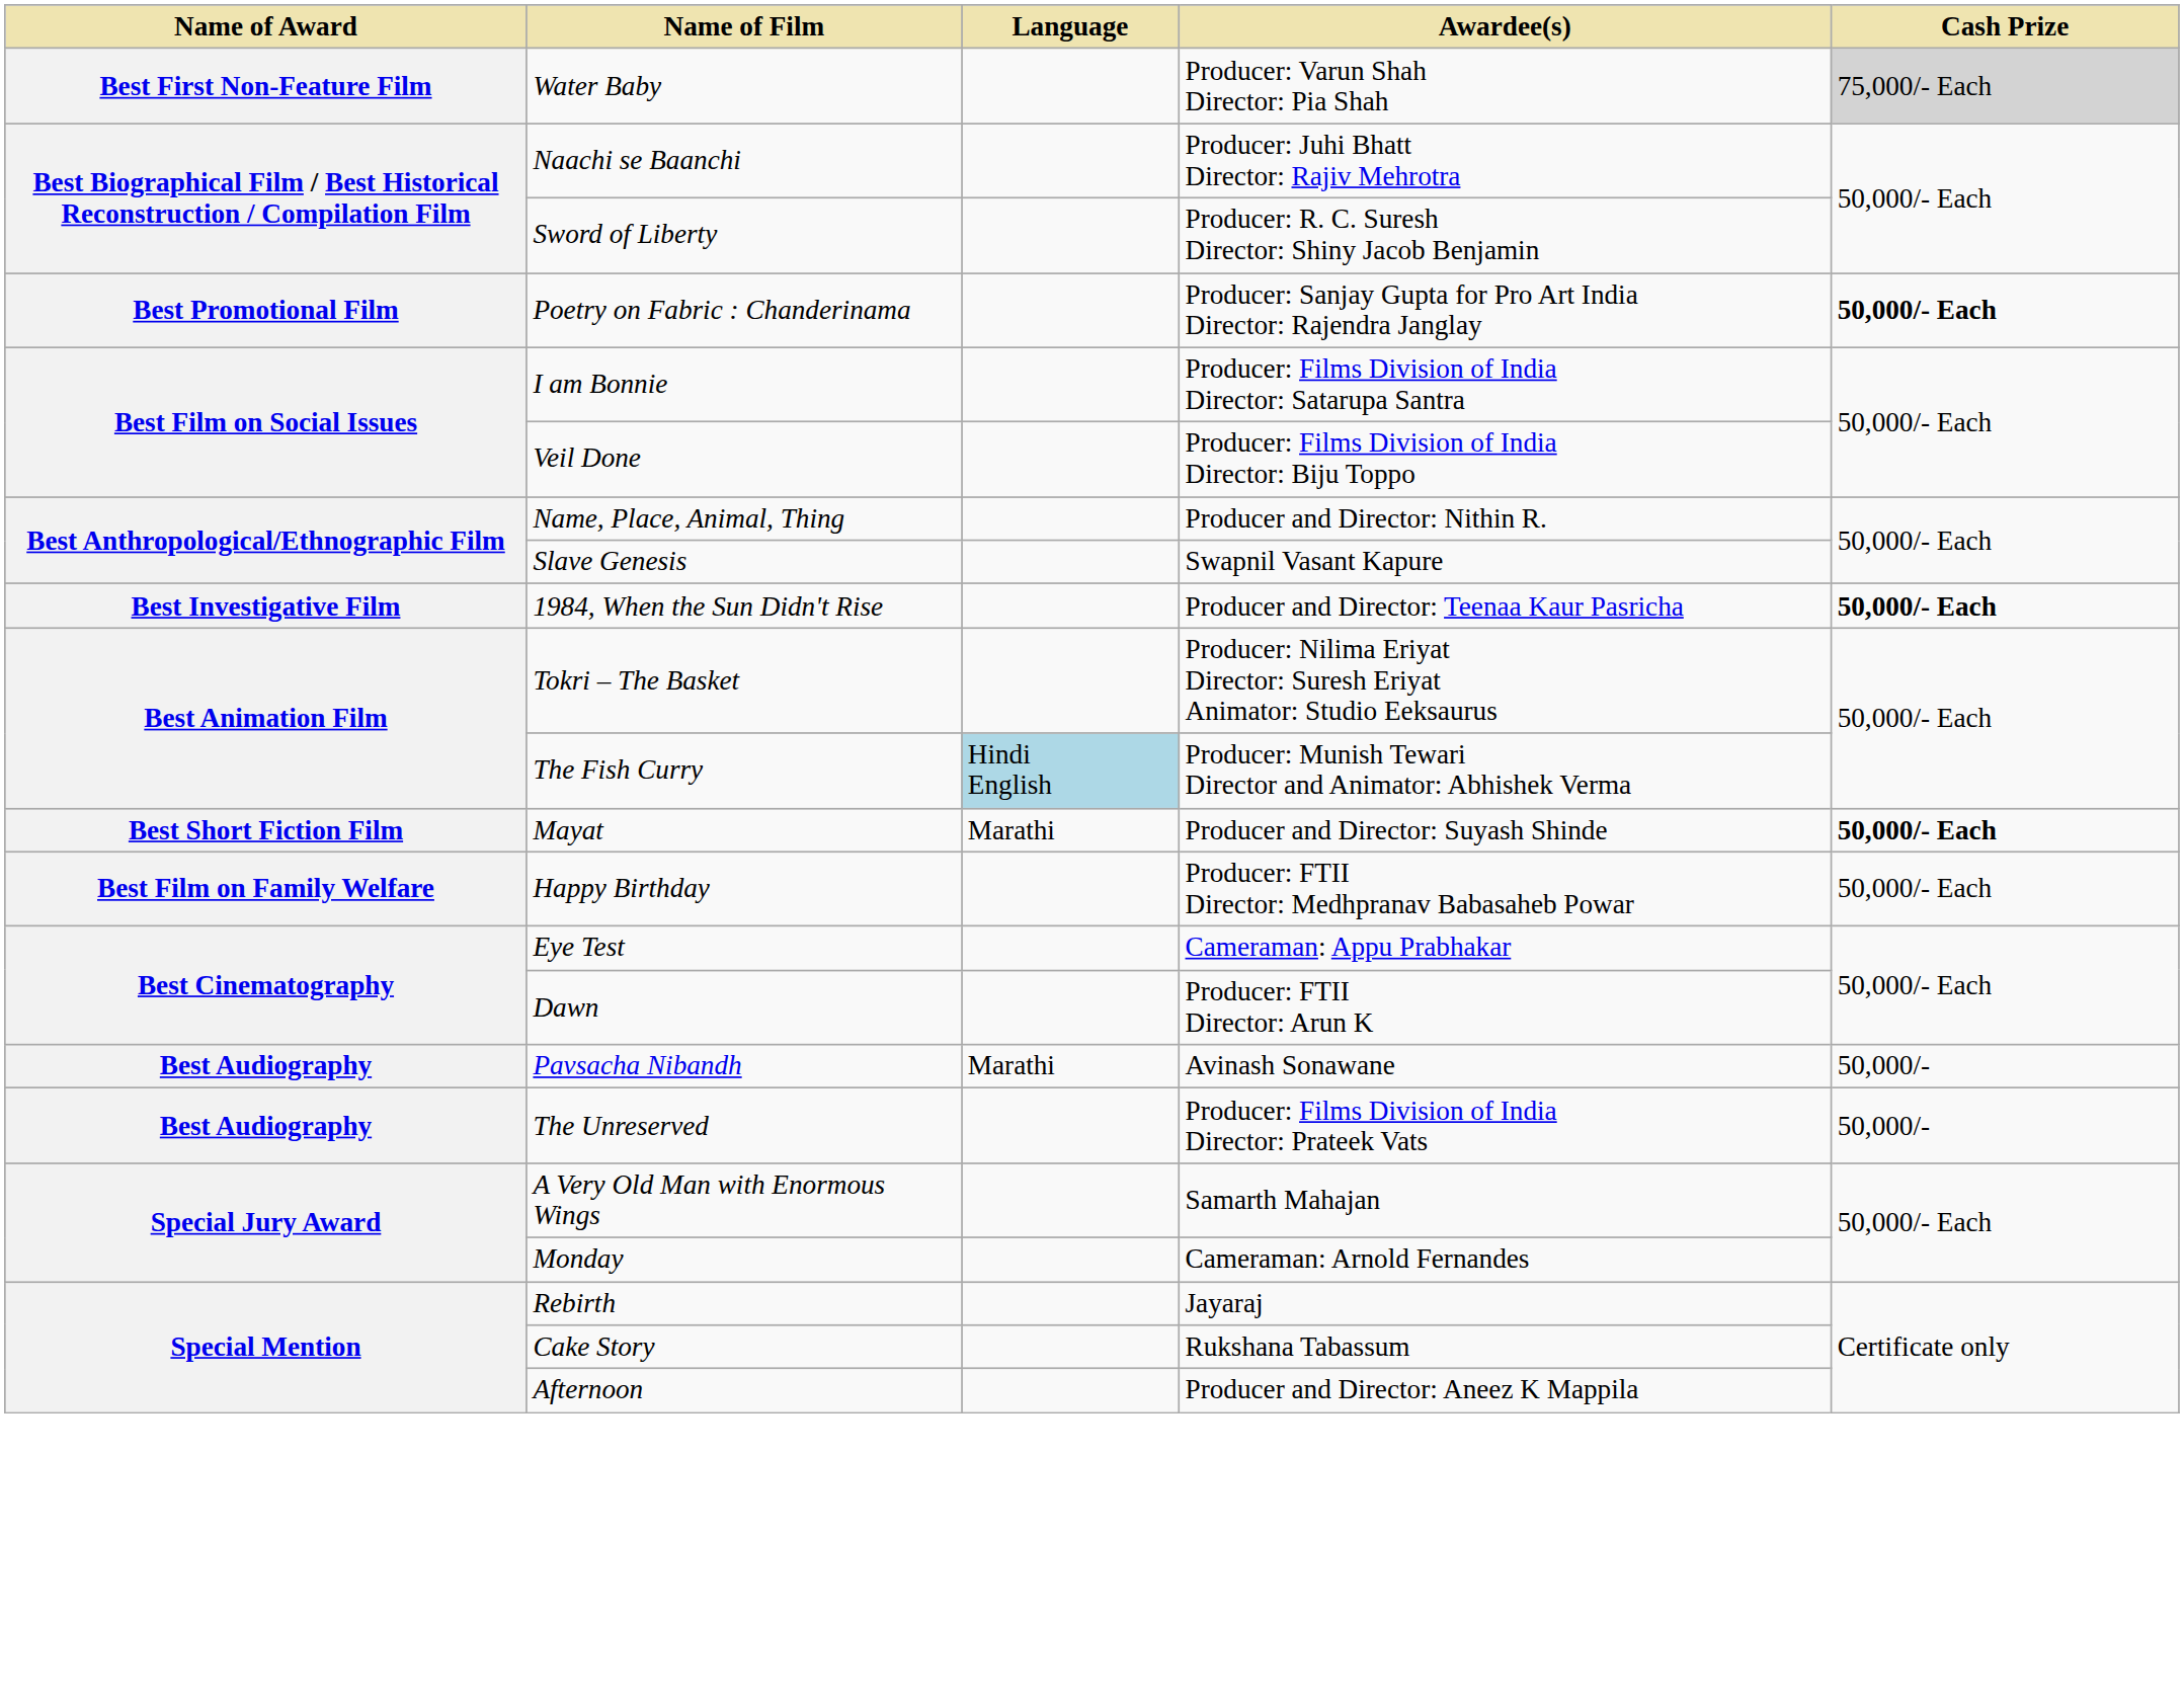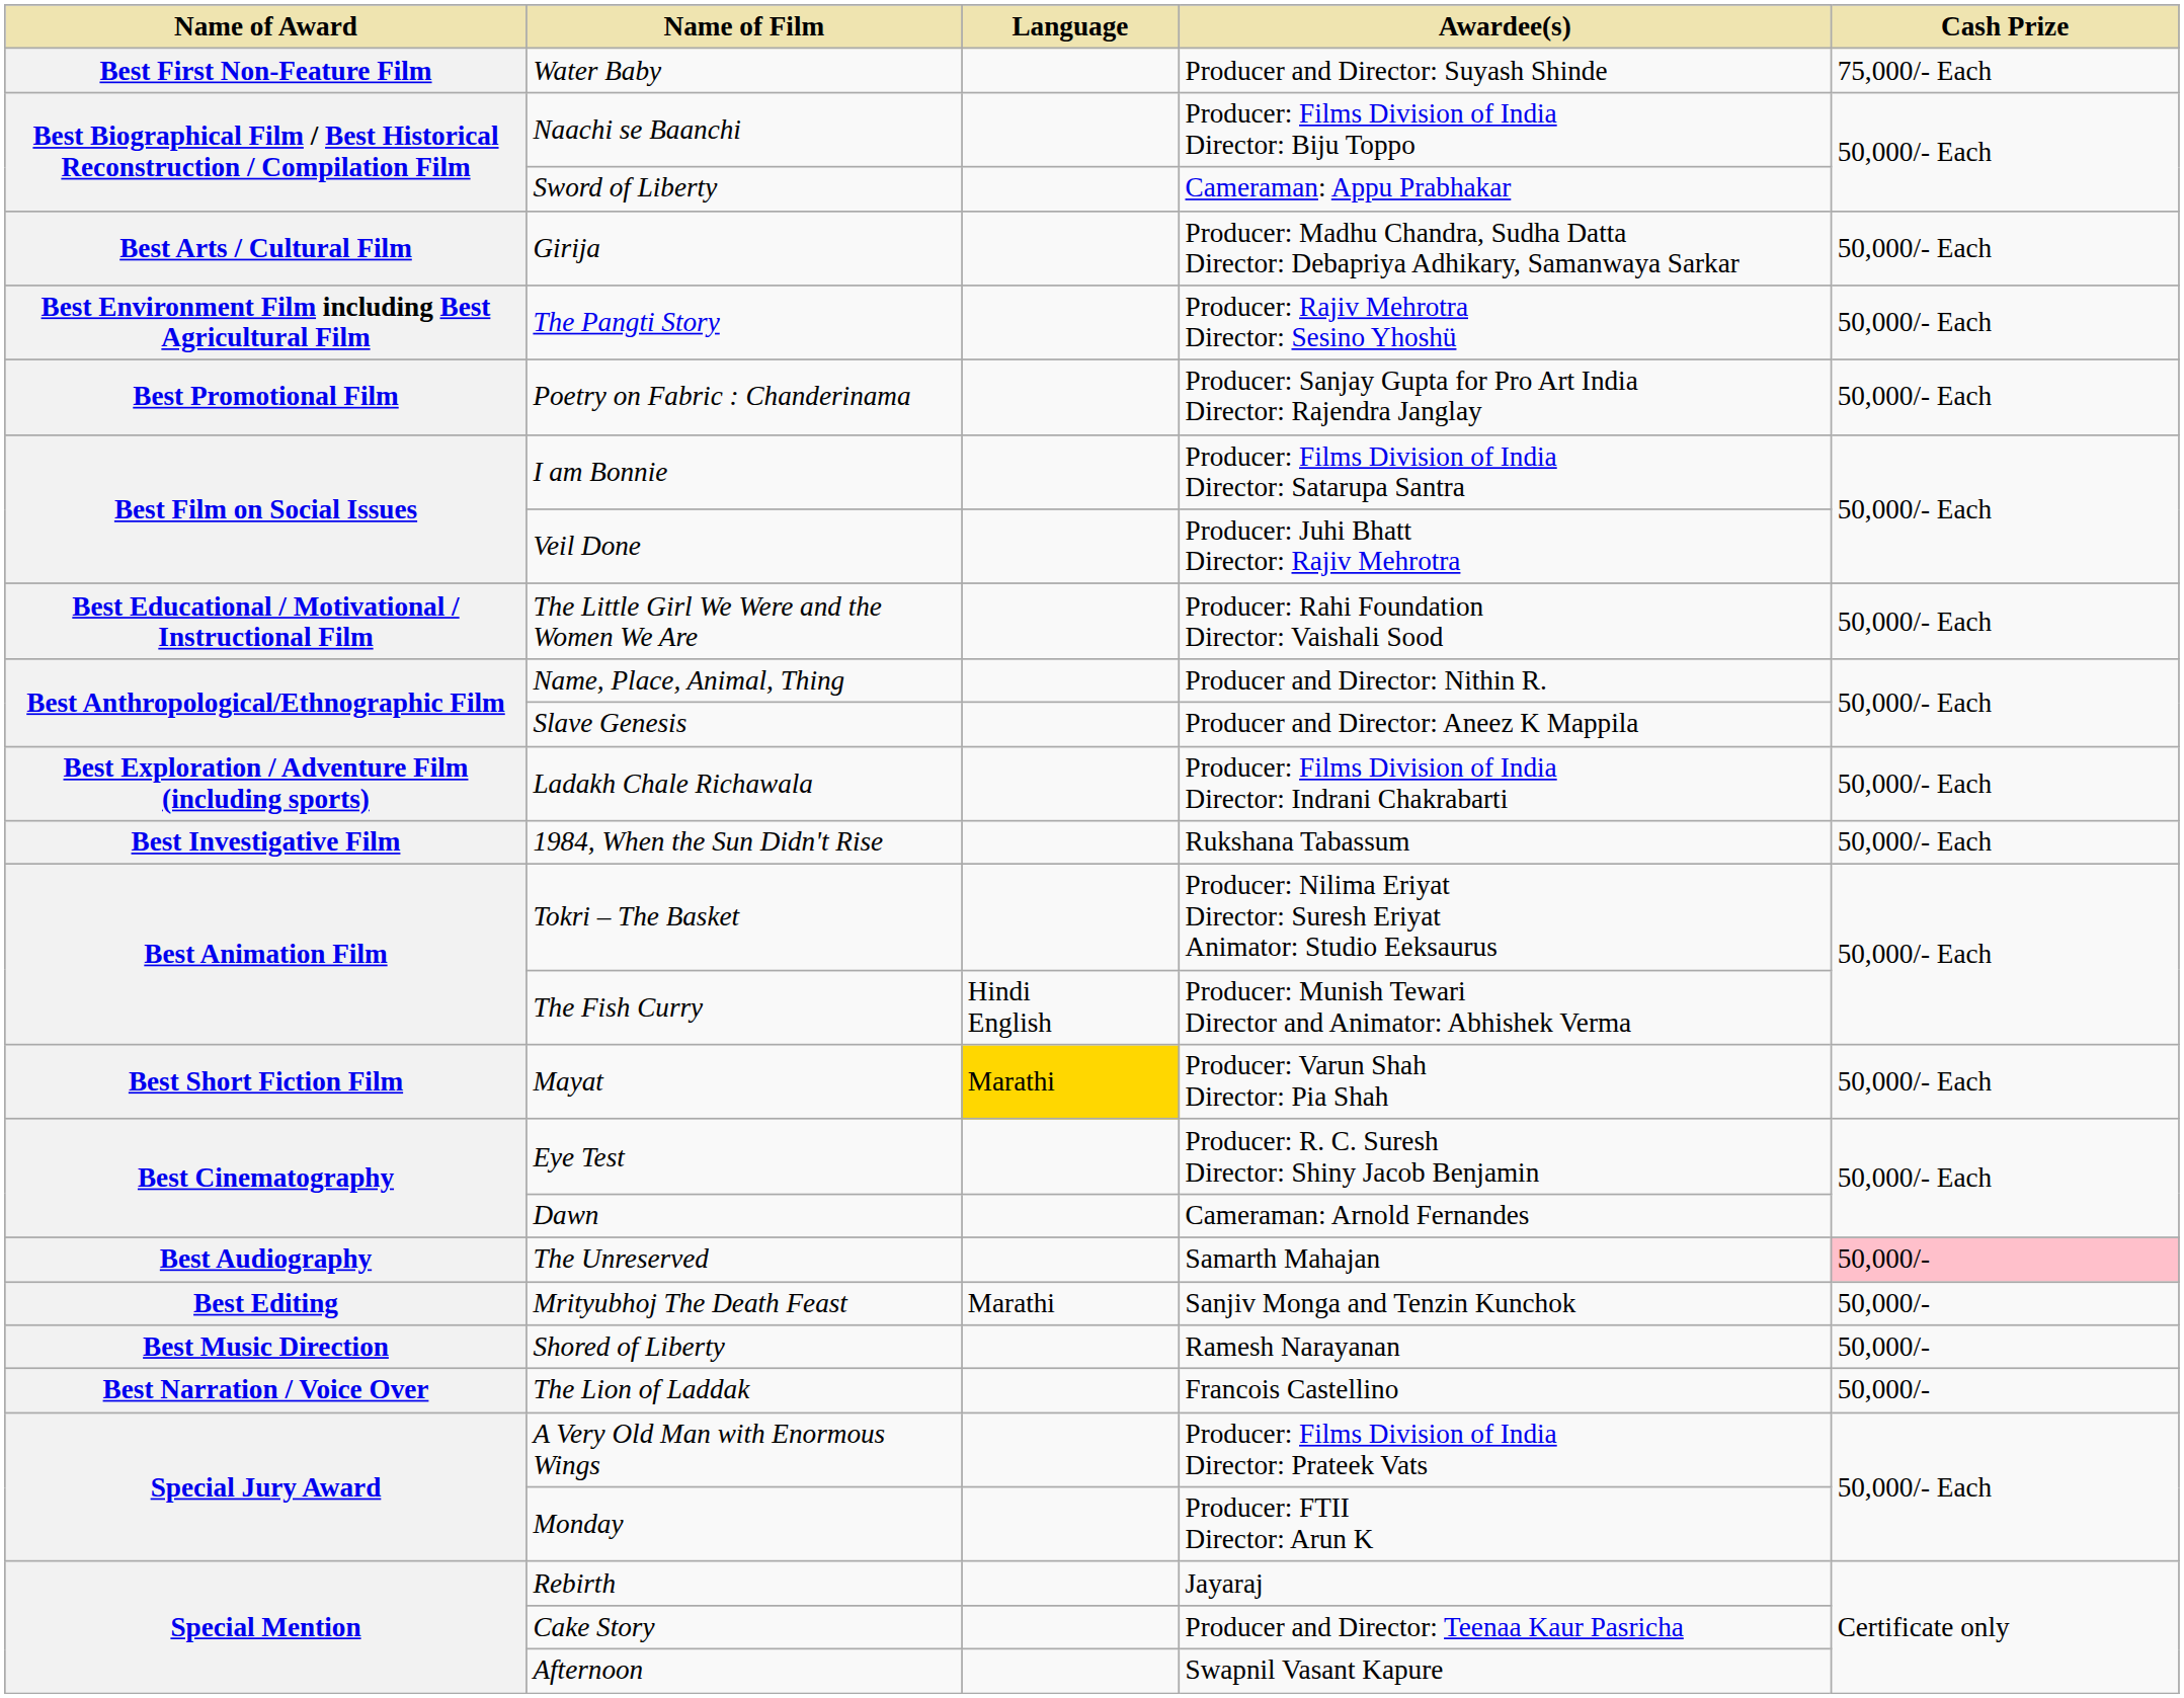 <table class="wikitable plainrowheaders" style="width:100%;">
 <tr>
 <th style="background-color:#EFE4B0;width:24%;">Name of Award</th>
 <th style="background-color:#EFE4B0;width:20%;">Name of Film</th>
 <th style="background-color:#EFE4B0;width:10%;">Language</th>
 <th style="background-color:#EFE4B0;width:30%;">Awardee(s)</th>
 <th style="background-color:#EFE4B0;width:16%;">Cash Prize</th>
 </tr>
 <tr>
 <th scope="row"><a href='#'>Best First Non-Feature Film</a></th>
 <td><em>Water Baby</em></td>
 <td></td>
-<td>Producer: Varun Shah<br>Director: Pia Shah</td>
-<td style="background: lightgrey;"> 75,000/- Each</td>
+<td>Producer and Director: Suyash Shinde</td>
+<td> 75,000/- Each</td>
 </tr>
 <tr>
 <th scope="row" rowspan="2"><a href='#'>Best Biographical Film</a> / <a href='#'>Best Historical Reconstruction / Compilation Film</a></th>
 <td><em>Naachi se Baanchi</em></td>
 <td></td>
-<td>Producer: Juhi Bhatt<br>Director: <a href='#'>Rajiv Mehrotra</a></td>
+<td>Producer: <a href='#'>Films Division of India</a><br>Director: Biju Toppo</td>
 <td rowspan="2"> 50,000/- Each </td>
 </tr>
 <tr>
 <td><em>Sword of Liberty</em></td>
 <td></td>
-<td>Producer: R. C. Suresh<br>Director: Shiny Jacob Benjamin</td>
+<td><a href='#'>Cameraman</a>: <a href='#'>Appu Prabhakar</a></td>
+</tr>
+<tr>
+<th scope="row"><a href='#'>Best Arts / Cultural Film</a></th>
+<td><em>Girija</em></td>
+<td></td>
+<td>Producer: Madhu Chandra, Sudha Datta<br>Director: Debapriya Adhikary, Samanwaya Sarkar</td>
+<td> 50,000/- Each</td>
+</tr>
+<tr>
+<th scope="row"><a href='#'>Best Environment Film</a> including <a href='#'>Best Agricultural Film</a></th>
+<td><em><a href='#'>The Pangti Story</a></em></td>
+<td></td>
+<td>Producer: <a href='#'>Rajiv Mehrotra</a><br>Director: <a href='#'>Sesino Yhoshü</a></td>
+<td> 50,000/- Each</td>
 </tr>
 <tr>
 <th scope="row"><a href='#'>Best Promotional Film</a></th>
 <td><em>Poetry on Fabric : Chanderinama</em></td>
 <td></td>
 <td>Producer: Sanjay Gupta for Pro Art India<br>Director: Rajendra Janglay</td>
-<td><strong> 50,000/- Each</strong></td>
+<td> 50,000/- Each</td>
 </tr>
 <tr>
 <th scope="row" rowspan="2"><a href='#'>Best Film on Social Issues</a></th>
 <td><em>I am Bonnie</em></td>
 <td></td>
 <td>Producer: <a href='#'>Films Division of India</a><br>Director: Satarupa Santra</td>
 <td rowspan="2"> 50,000/- Each </td>
 </tr>
 <tr>
 <td><em>Veil Done</em></td>
 <td></td>
-<td>Producer: <a href='#'>Films Division of India</a><br>Director: Biju Toppo</td>
+<td>Producer: Juhi Bhatt<br>Director: <a href='#'>Rajiv Mehrotra</a></td>
+</tr>
+<tr>
+<th scope="row"><a href='#'>Best Educational / Motivational / Instructional Film</a></th>
+<td><em>The Little Girl We Were and the Women We Are</em></td>
+<td></td>
+<td>Producer: Rahi Foundation<br>Director: Vaishali Sood</td>
+<td> 50,000/- Each</td>
 </tr>
 <tr>
 <th scope="row" rowspan="2"><a href='#'>Best Anthropological/Ethnographic Film</a></th>
 <td><em>Name, Place, Animal, Thing</em></td>
 <td></td>
 <td>Producer and Director: Nithin R.</td>
 <td rowspan="2"> 50,000/- Each </td>
 </tr>
 <tr>
 <td><em>Slave Genesis</em></td>
 <td></td>
-<td>Swapnil Vasant Kapure </td>
+<td>Producer and Director: Aneez K Mappila</td>
+</tr>
+<tr>
+<th scope="row"><a href='#'>Best Exploration / Adventure Film (including sports)</a></th>
+<td><em>Ladakh Chale Richawala</em></td>
+<td></td>
+<td>Producer: <a href='#'>Films Division of India</a><br>Director: Indrani Chakrabarti</td>
+<td> 50,000/- Each</td>
 </tr>
 <tr>
 <th scope="row"><a href='#'>Best Investigative Film</a></th>
 <td><em>1984, When the Sun Didn't Rise</em></td>
 <td></td>
-<td>Producer and Director: <a href='#'>Teenaa Kaur Pasricha</a></td>
-<td><strong> 50,000/- Each</strong></td>
+<td>Rukshana Tabassum </td>
+<td> 50,000/- Each</td>
 </tr>
 <tr>
 <th scope="row" rowspan="2"><a href='#'>Best Animation Film</a></th>
 <td><em>Tokri – The Basket</em></td>
 <td></td>
 <td>Producer:  Nilima Eriyat<br>Director: Suresh Eriyat<br>Animator: Studio Eeksaurus</td>
 <td rowspan="2"> 50,000/- Each </td>
 </tr>
 <tr>
 <td><em>The Fish Curry</em></td>
-<td style="background: lightblue;">Hindi<br>English</td>
+<td>Hindi<br>English</td>
 <td>Producer: Munish Tewari<br>Director and Animator: Abhishek Verma</td>
 </tr>
 <tr>
 <th scope="row"><a href='#'>Best Short Fiction Film</a></th>
 <td><em>Mayat</em></td>
-<td>Marathi</td>
-<td>Producer and Director: Suyash Shinde</td>
-<td><strong> 50,000/- Each</strong></td>
-</tr>
-<tr>
-<th scope="row"><a href='#'>Best Film on Family Welfare</a></th>
-<td><em>Happy Birthday</em></td>
-<td></td>
-<td>Producer: FTII<br>Director: Medhpranav Babasaheb Powar</td>
+<td style="background: gold;">Marathi</td>
+<td>Producer: Varun Shah<br>Director: Pia Shah</td>
 <td> 50,000/- Each</td>
 </tr>
 <tr>
 <th scope="row" rowspan="2"><a href='#'>Best Cinematography</a></th>
 <td><em>Eye Test</em></td>
 <td></td>
-<td><a href='#'>Cameraman</a>: <a href='#'>Appu Prabhakar</a></td>
+<td>Producer: R. C. Suresh<br>Director: Shiny Jacob Benjamin</td>
 <td rowspan="2"> 50,000/- Each </td>
 </tr>
 <tr>
 <td><em>Dawn</em></td>
 <td></td>
-<td>Producer: FTII<br>Director: Arun K</td>
-</tr>
-<tr>
-<th scope="row"><a href='#'>Best Audiography</a></th>
-<td><em><a href='#'>Pavsacha Nibandh</a></em></td>
-<td>Marathi</td>
-<td>Avinash Sonawane</td>
-<td> 50,000/-</td>
+<td>Cameraman: Arnold Fernandes</td>
 </tr>
 <tr>
 <th scope="row"><a href='#'>Best Audiography</a><br></th>
 <td><em>The Unreserved</em></td>
 <td></td>
-<td>Producer: <a href='#'>Films Division of India</a><br>Director: Prateek Vats</td>
+<td>Samarth Mahajan</td>
+<td style="background: pink;"> 50,000/-</td>
+</tr>
+<tr>
+<th scope="row"><a href='#'>Best Editing</a></th>
+<td><em>Mrityubhoj The Death Feast</em></td>
+<td>Marathi</td>
+<td>Sanjiv Monga and Tenzin Kunchok</td>
+<td> 50,000/- </td>
+</tr>
+<tr>
+<th scope="row"><a href='#'>Best Music Direction</a></th>
+<td><em>Shored of Liberty</em></td>
+<td></td>
+<td>Ramesh Narayanan</td>
+<td> 50,000/-</td>
+</tr>
+<tr>
+<th scope="row"><a href='#'>Best Narration / Voice Over</a></th>
+<td><em>The Lion of Laddak</em></td>
+<td></td>
+<td>Francois Castellino</td>
 <td> 50,000/-</td>
 </tr>
 <tr>
 <th scope="row" rowspan="2"><a href='#'>Special Jury Award</a></th>
 <td><em>A Very Old Man with Enormous Wings</em></td>
 <td></td>
-<td>Samarth Mahajan</td>
+<td>Producer: <a href='#'>Films Division of India</a><br>Director: Prateek Vats</td>
 <td rowspan="2"> 50,000/- Each </td>
 </tr>
 <tr>
 <td><em>Monday</em></td>
 <td></td>
-<td>Cameraman: Arnold Fernandes</td>
+<td>Producer: FTII<br>Director: Arun K</td>
 </tr>
 <tr>
 <th scope="row" rowspan="3"><a href='#'>Special Mention</a></th>
 <td><em>Rebirth</em></td>
 <td></td>
 <td>Jayaraj </td>
 <td rowspan="3">Certificate only</td>
 </tr>
 <tr>
 <td><em>Cake Story</em></td>
 <td></td>
-<td>Rukshana Tabassum </td>
+<td>Producer and Director: <a href='#'>Teenaa Kaur Pasricha</a></td>
 </tr>
 <tr>
 <td><em>Afternoon</em></td>
 <td></td>
-<td>Producer and Director: Aneez K Mappila</td>
+<td>Swapnil Vasant Kapure </td>
 </tr>
 </table>
